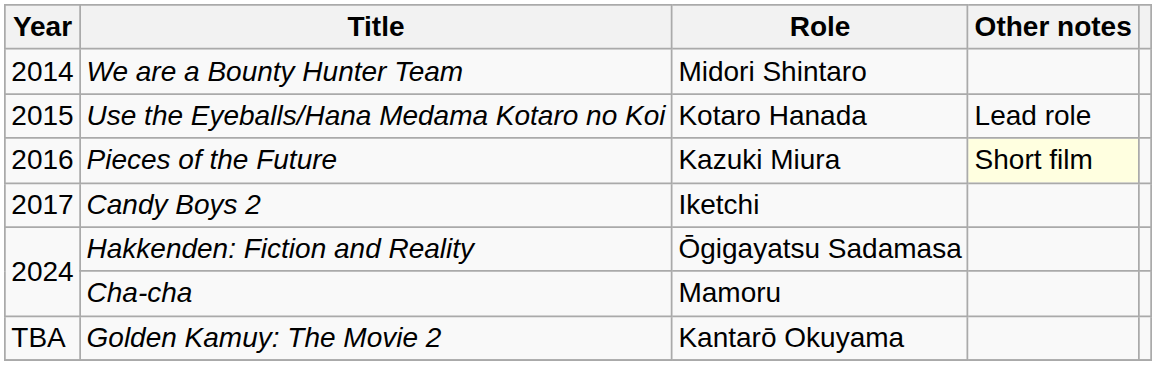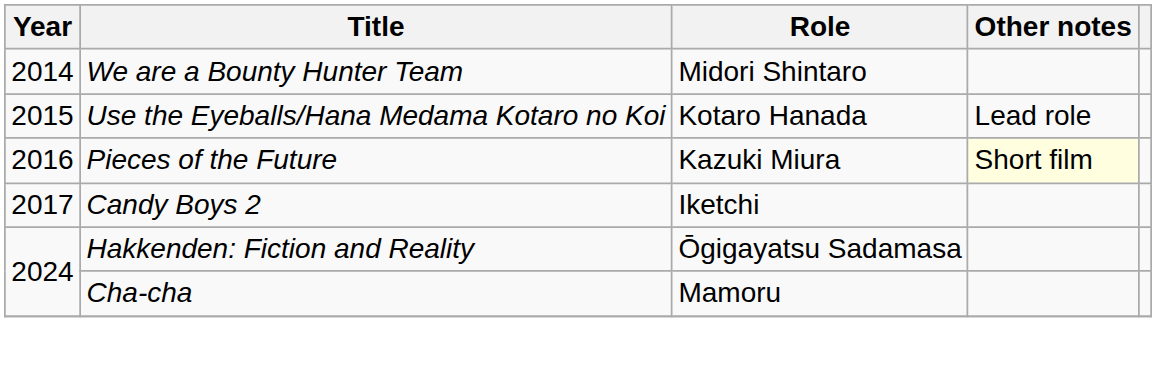 <table class="wikitable">
 <tr>
 <th>Year</th>
 <th>Title</th>
 <th>Role</th>
 <th>Other notes</th>
 <th></th>
 </tr>
 <tr>
 <td>2014</td>
 <td><em>We are a Bounty Hunter Team</em></td>
 <td>Midori Shintaro</td>
 <td></td>
 <td></td>
 </tr>
 <tr>
 <td>2015</td>
 <td><em>Use the Eyeballs/Hana Medama Kotaro no Koi</em></td>
 <td>Kotaro Hanada</td>
 <td>Lead role</td>
 <td></td>
 </tr>
 <tr>
 <td>2016</td>
 <td><em>Pieces of the Future</em></td>
 <td>Kazuki Miura</td>
 <td style="background: lightyellow;">Short film</td>
 <td></td>
 </tr>
 <tr>
 <td>2017</td>
 <td><em>Candy Boys 2</em></td>
 <td>Iketchi</td>
 <td></td>
 <td></td>
 </tr>
 <tr>
 <td rowspan=2>2024</td>
 <td><em>Hakkenden: Fiction and Reality</em></td>
 <td>Ōgigayatsu Sadamasa</td>
 <td></td>
 <td></td>
 </tr>
 <tr>
 <td><em>Cha-cha</em></td>
 <td>Mamoru</td>
 <td></td>
 <td></td>
 </tr>
 <tr>
-<td>TBA</td>
-<td><em>Golden Kamuy: The Movie 2</em></td>
-<td>Kantarō Okuyama</td>
-<td></td>
-<td></td>
-</tr>
-<tr>
 </tr>
 </table>
